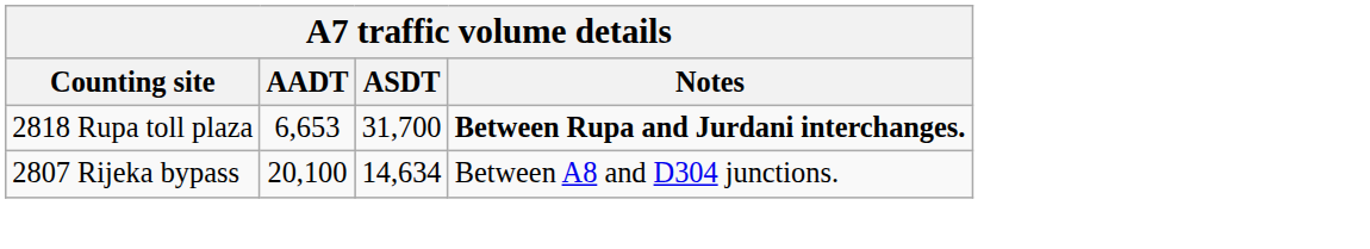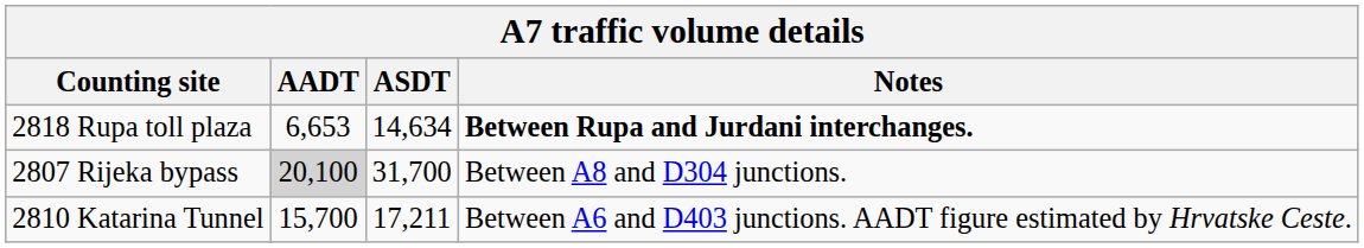 <table class="wikitable">
 <tr>
 <td colspan="4" bgcolor="#f2f2f2" align="center" style="margin-top:15"><big><strong>A7 traffic volume details</strong></big></td>
 </tr>
 <tr>
 <td align=center bgcolor="#f2f2f2"><strong>Counting site</strong></td>
 <td align=center bgcolor="#f2f2f2"><strong>AADT</strong></td>
 <td align=center bgcolor="#f2f2f2"><strong>ASDT</strong></td>
 <td align=center bgcolor="#f2f2f2"><strong>Notes</strong></td>
 </tr>
 <tr>
 <td>2818 Rupa toll plaza</td>
 <td align=center>6,653</td>
-<td align=center>31,700</td>
+<td align=center>14,634</td>
 <td><strong>Between Rupa and Jurdani interchanges.</strong></td>
 </tr>
 <tr>
 <td>2807 Rijeka bypass</td>
-<td align=center>20,100</td>
-<td align=center>14,634</td>
+<td align=center style="background: lightgrey;">20,100</td>
+<td align=center>31,700</td>
 <td>Between <a href='#'>A8</a> and <a href='#'>D304</a> junctions.</td>
 </tr>
+<tr>
+<td>2810 Katarina Tunnel</td>
+<td align=center>15,700</td>
+<td align=center>17,211</td>
+<td>Between <a href='#'>A6</a> and <a href='#'>D403</a> junctions. AADT figure estimated by <em>Hrvatske Ceste</em>.</td>
+</tr>
 </table>
